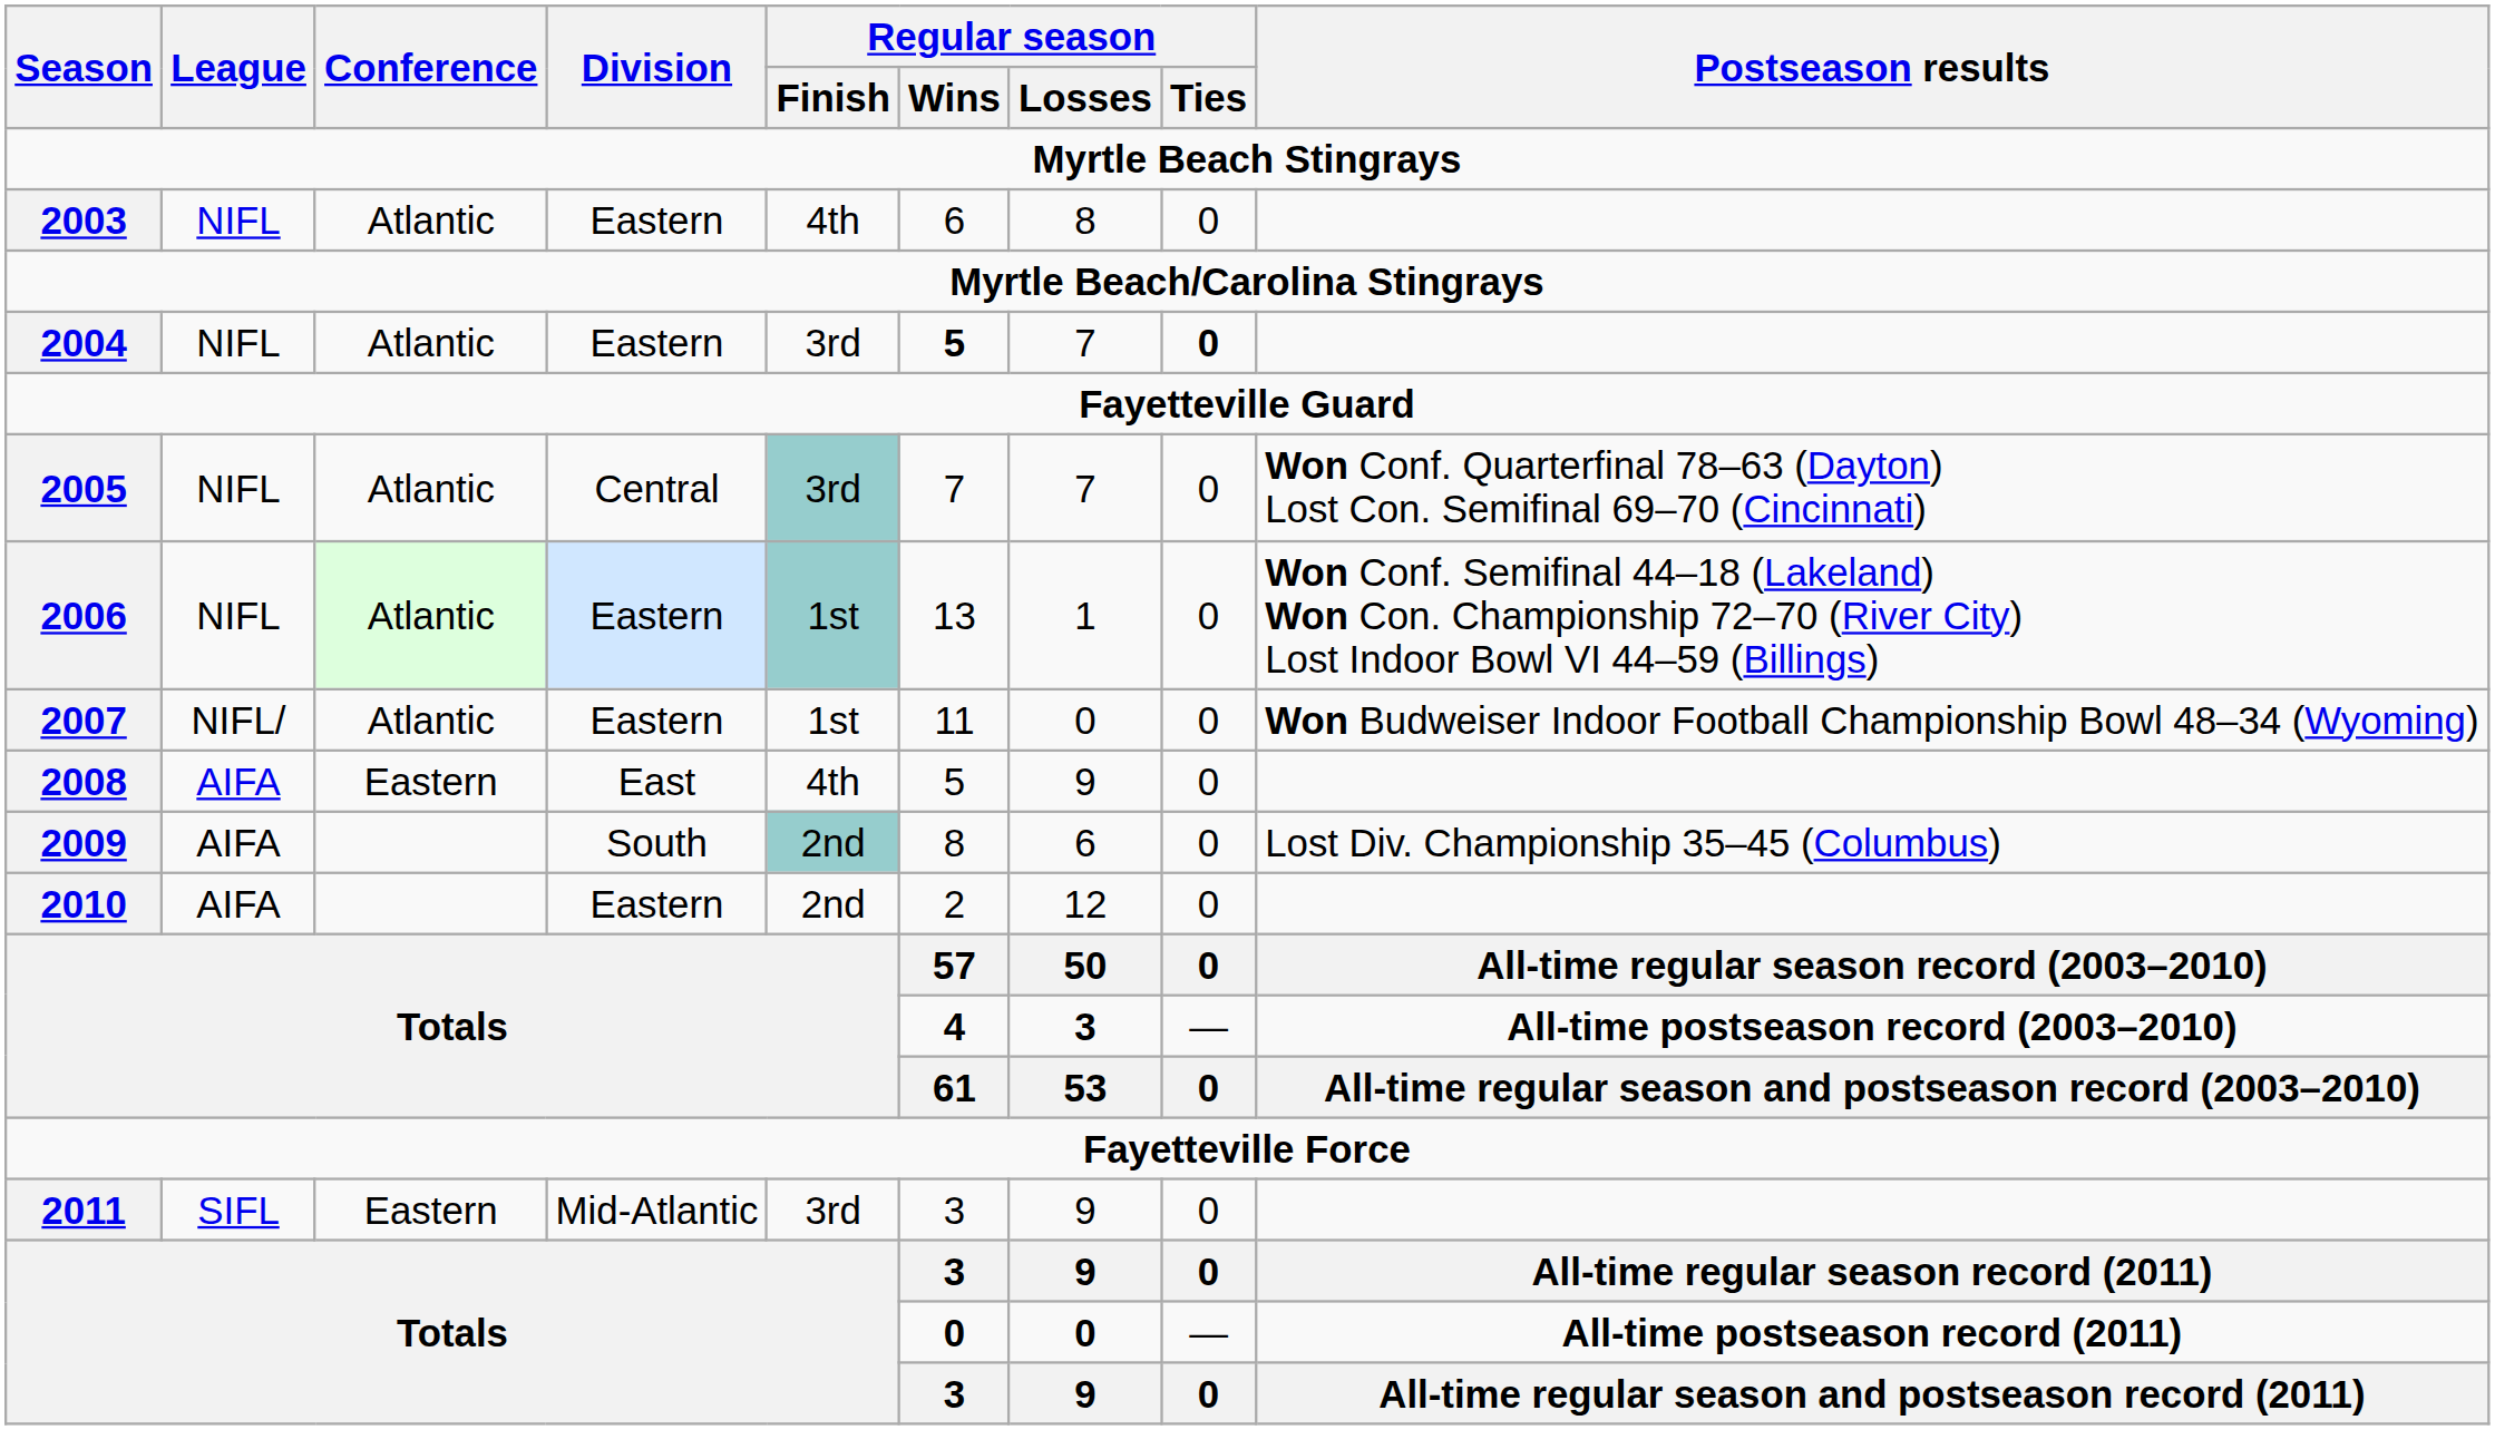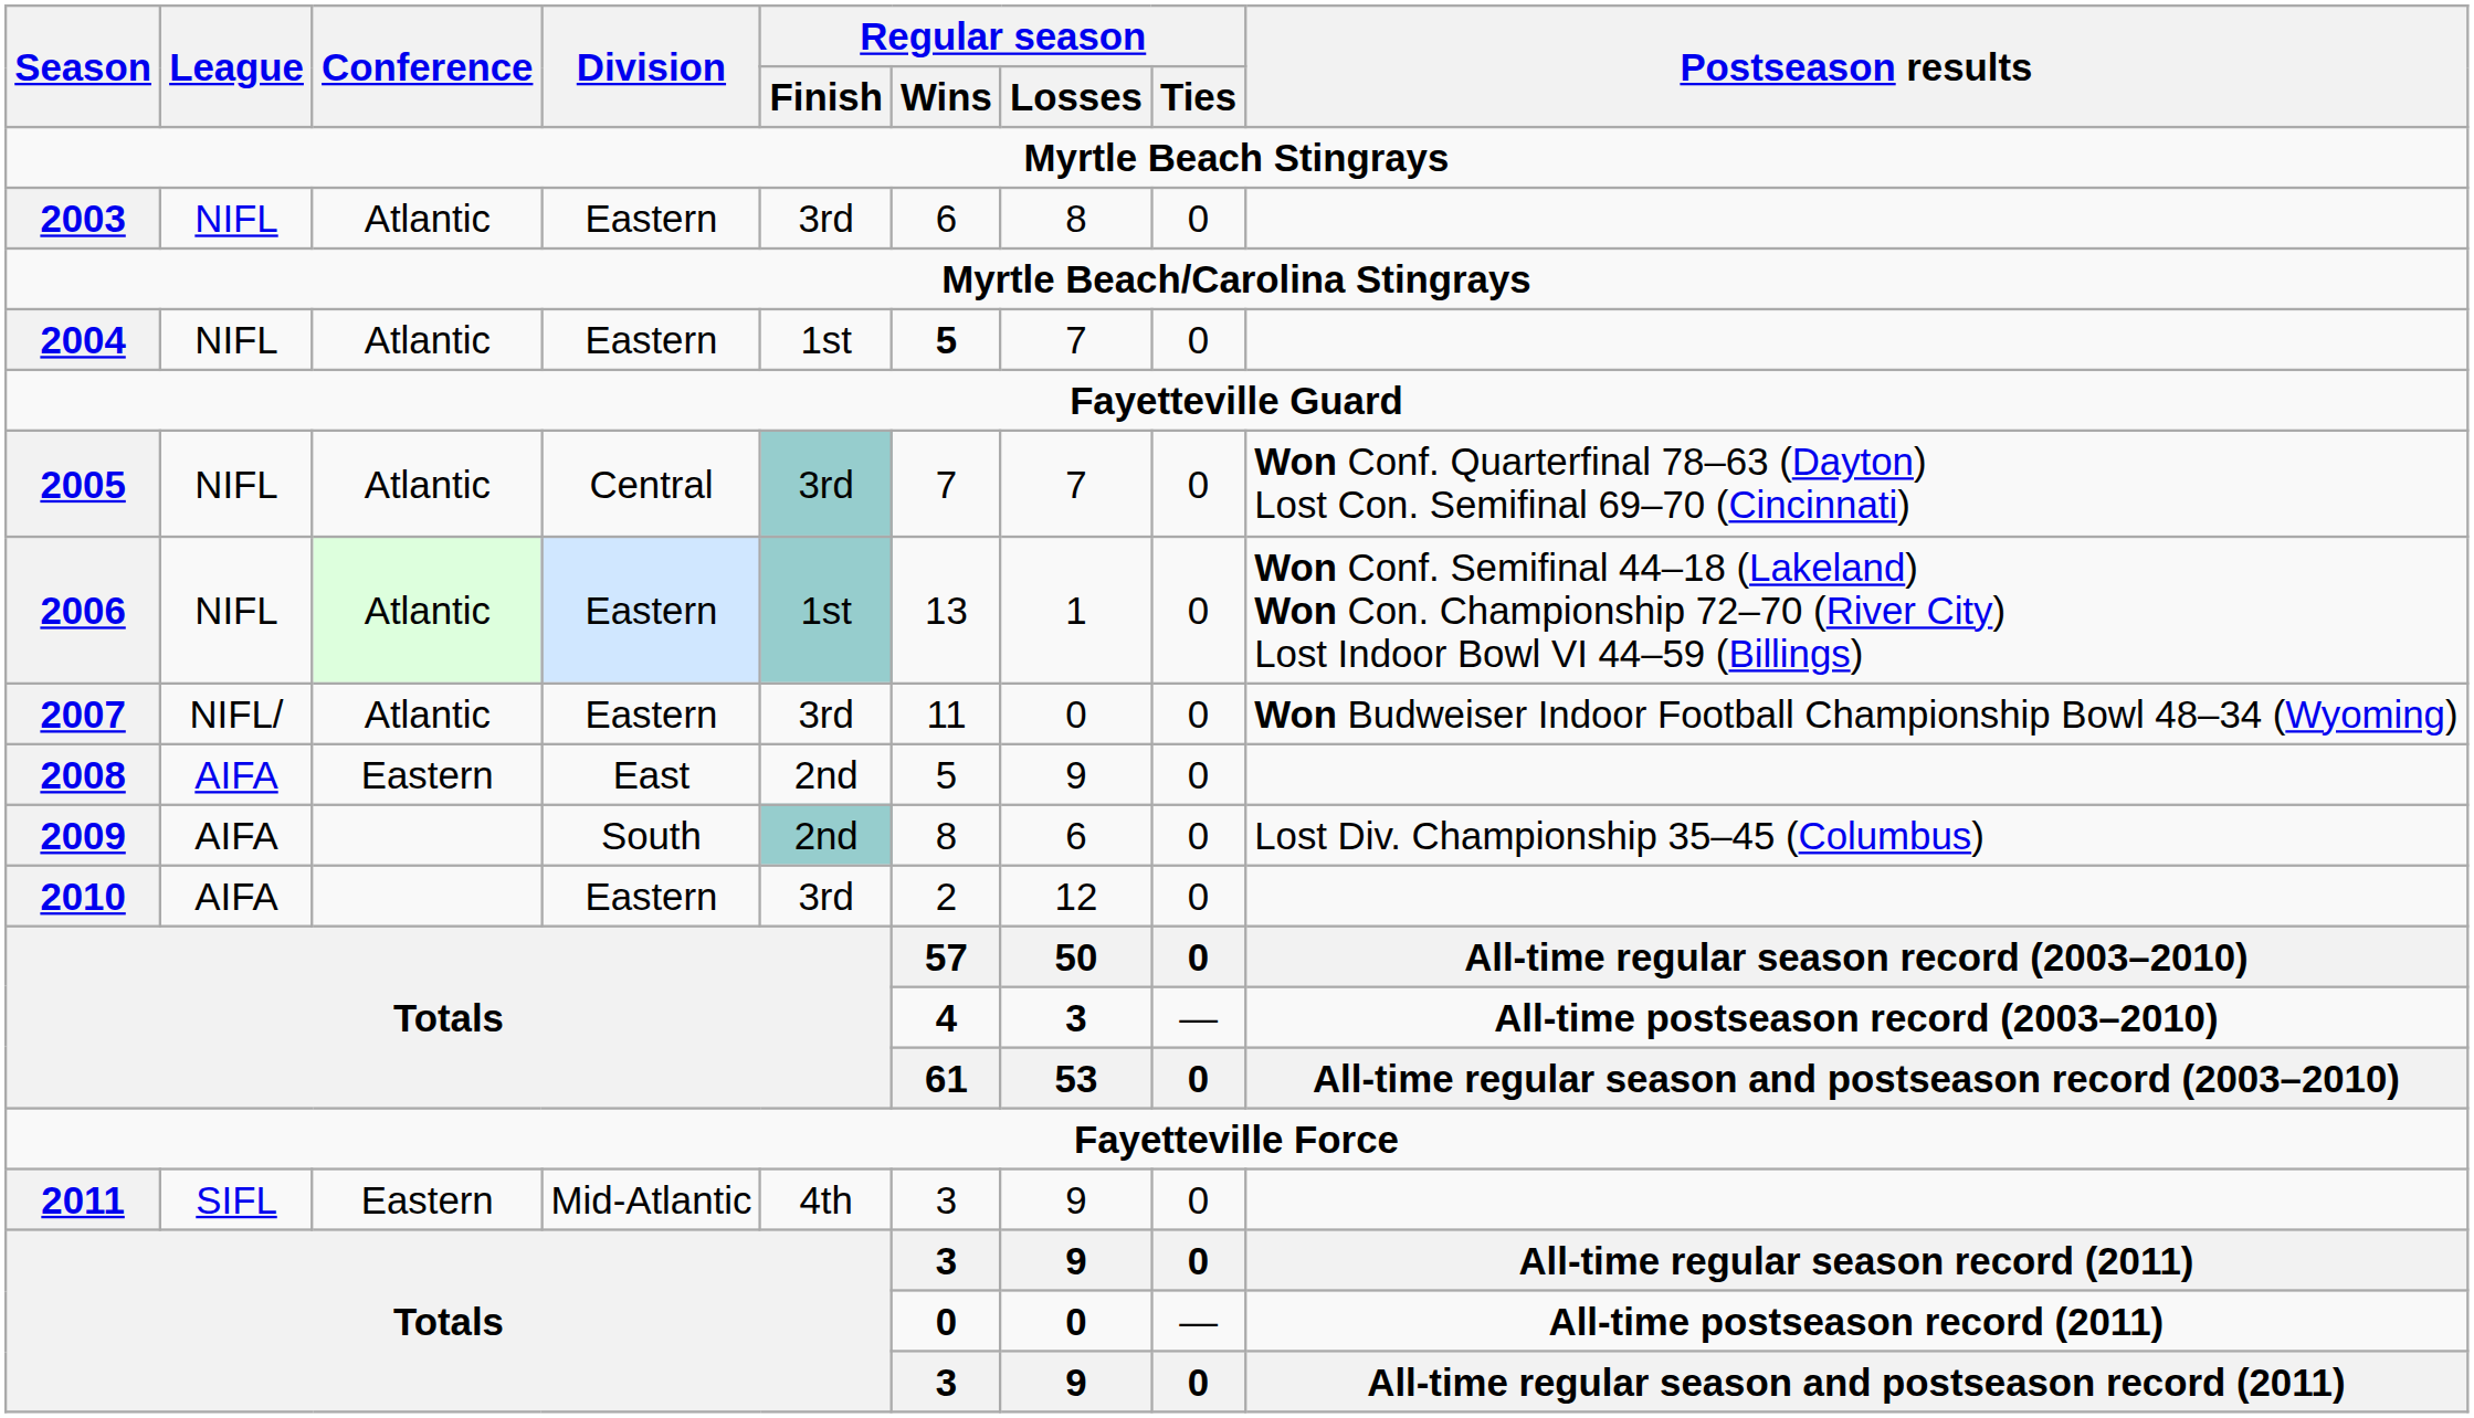 <table class="wikitable" style="text-align:center; font-size: 95%;">
 <tr>
 <th rowspan="2"><a href='#'>Season</a></th>
 <th rowspan="2"><a href='#'>League</a></th>
 <th rowspan="2"><a href='#'>Conference</a></th>
 <th rowspan="2"><a href='#'>Division</a></th>
 <th colspan="4"><a href='#'>Regular season</a></th>
 <th rowspan="2"><a href='#'>Postseason</a> results</th>
 </tr>
 <tr>
 <th>Finish</th>
 <th>Wins</th>
 <th>Losses</th>
 <th>Ties</th>
 </tr>
 <tr>
 <td colspan="9"><strong>Myrtle Beach Stingrays</strong></td>
 </tr>
 <tr>
 <th><a href='#'>2003</a></th>
 <td><a href='#'>NIFL</a></td>
 <td>Atlantic</td>
 <td>Eastern</td>
-<td>4th</td>
+<td>3rd</td>
 <td>6</td>
 <td>8</td>
 <td>0</td>
 <td align=left></td>
 </tr>
 <tr>
 <td colspan="9"><strong>Myrtle Beach/Carolina Stingrays</strong></td>
 </tr>
 <tr>
 <th><a href='#'>2004</a></th>
 <td>NIFL</td>
 <td>Atlantic</td>
 <td>Eastern</td>
-<td>3rd</td>
+<td>1st</td>
 <td><strong>5</strong></td>
 <td>7</td>
-<td><strong>0</strong></td>
+<td>0</td>
 <td align=left></td>
 </tr>
 <tr>
 <td colspan="9"><strong>Fayetteville Guard</strong></td>
 </tr>
 <tr>
 <th><a href='#'>2005</a></th>
 <td>NIFL</td>
 <td>Atlantic</td>
 <td>Central</td>
 <td bgcolor=#96cdcd>3rd</td>
 <td>7</td>
 <td>7</td>
 <td>0</td>
 <td align=left><strong>Won</strong> Conf. Quarterfinal 78–63 (<a href='#'>Dayton</a>)<br>Lost Con. Semifinal 69–70 (<a href='#'>Cincinnati</a>)</td>
 </tr>
 <tr>
 <th><a href='#'>2006</a></th>
 <td>NIFL</td>
 <td bgcolor=#dfd>Atlantic</td>
 <td bgcolor=#d0e7ff>Eastern</td>
 <td bgcolor=#96cdcd>1st</td>
 <td>13</td>
 <td>1</td>
 <td>0</td>
 <td align=left><strong>Won</strong> Conf. Semifinal 44–18 (<a href='#'>Lakeland</a>)<br><strong>Won</strong> Con. Championship 72–70 (<a href='#'>River City</a>)<br>Lost Indoor Bowl VI 44–59 (<a href='#'>Billings</a>)</td>
 </tr>
 <tr>
 <th><a href='#'>2007</a></th>
 <td>NIFL/</td>
 <td>Atlantic</td>
 <td>Eastern</td>
-<td>1st</td>
+<td>3rd</td>
 <td>11</td>
 <td>0</td>
 <td>0</td>
 <td align=left><strong>Won</strong> Budweiser Indoor Football Championship Bowl 48–34 (<a href='#'>Wyoming</a>)</td>
 </tr>
 <tr>
 <th><a href='#'>2008</a></th>
 <td><a href='#'>AIFA</a></td>
 <td>Eastern</td>
 <td>East</td>
-<td>4th</td>
+<td>2nd</td>
 <td>5</td>
 <td>9</td>
 <td>0</td>
 <td align=left></td>
 </tr>
 <tr>
 <th><a href='#'>2009</a></th>
 <td>AIFA</td>
 <td></td>
 <td>South</td>
 <td bgcolor=#96cdcd>2nd</td>
 <td>8</td>
 <td>6</td>
 <td>0</td>
 <td align=left>Lost Div. Championship 35–45 (<a href='#'>Columbus</a>)</td>
 </tr>
 <tr>
 <th><a href='#'>2010</a></th>
 <td>AIFA</td>
 <td></td>
 <td>Eastern</td>
-<td>2nd</td>
+<td>3rd</td>
 <td>2</td>
 <td>12</td>
 <td>0</td>
 <td align=left></td>
 </tr>
 <tr>
 <th rowspan="3" colspan="5">Totals</th>
 <th>57</th>
 <th>50</th>
 <th>0</th>
 <th>All-time regular season record (2003–2010)</th>
 </tr>
 <tr>
 <td><strong>4</strong></td>
 <td><strong>3</strong></td>
 <td>—</td>
 <td><strong>All-time postseason record (2003–2010)</strong></td>
 </tr>
 <tr>
 <th>61</th>
 <th>53</th>
 <th>0</th>
 <th>All-time regular season and postseason record (2003–2010)</th>
 </tr>
 <tr>
 <td colspan="9"><strong>Fayetteville Force</strong></td>
 </tr>
 <tr>
 <th><a href='#'>2011</a></th>
 <td><a href='#'>SIFL</a></td>
 <td>Eastern</td>
 <td>Mid-Atlantic</td>
-<td>3rd</td>
+<td>4th</td>
 <td>3</td>
 <td>9</td>
 <td>0</td>
 <td align=left></td>
 </tr>
 <tr>
 <th rowspan="3" colspan="5">Totals</th>
 <th>3</th>
 <th>9</th>
 <th>0</th>
 <th>All-time regular season record (2011)</th>
 </tr>
 <tr>
 <td><strong>0</strong></td>
 <td><strong>0</strong></td>
 <td>—</td>
 <td><strong>All-time postseason record (2011)</strong></td>
 </tr>
 <tr>
 <th>3</th>
 <th>9</th>
 <th>0</th>
 <th>All-time regular season and postseason record (2011)</th>
 </tr>
 </table>
